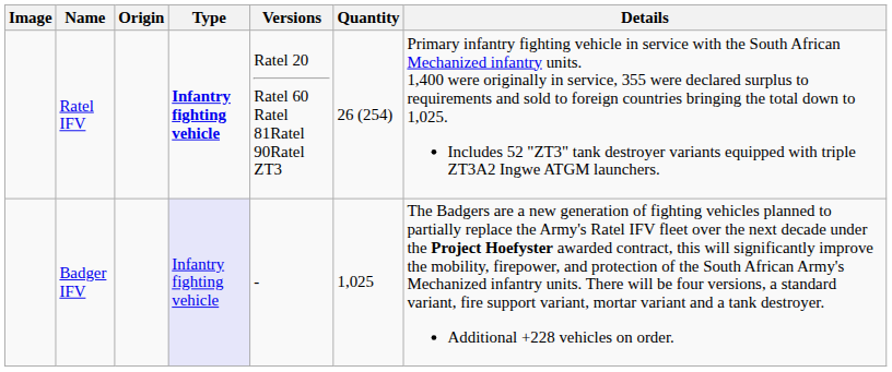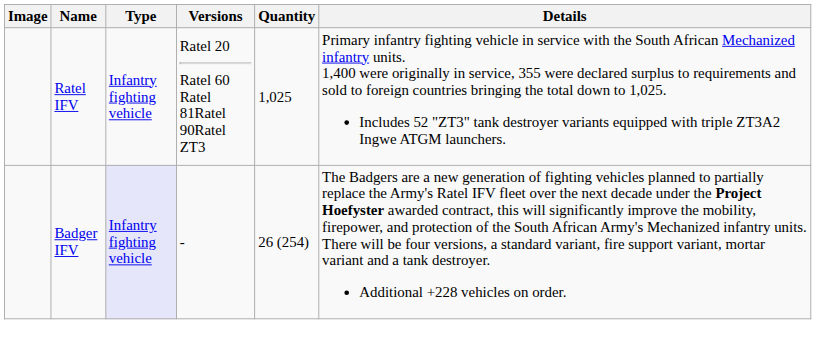 <table class="wikitable">
 <tr>
 <th>Image</th>
 <th>Name</th>
-<th>Origin</th>
 <th>Type</th>
 <th>Versions</th>
 <th>Quantity</th>
 <th>Details</th>
 </tr>
 <tr>
 <td></td>
 <td><a href='#'>Ratel IFV</a></td>
-<td></td>
-<td><strong><a href='#'>Infantry fighting vehicle</a></strong></td>
+<td><a href='#'>Infantry fighting vehicle</a></td>
 <td>Ratel 20<hr>Ratel 60<br>Ratel 81Ratel 90Ratel ZT3</td>
-<td>26 (254)</td>
+<td>1,025</td>
 <td>Primary infantry fighting vehicle in service with the South African <a href='#'>Mechanized infantry</a> units.<br>1,400 were originally in service, 355 were declared surplus to requirements and sold to foreign countries bringing the total down to 1,025.<ul><li>Includes 52 "ZT3" tank destroyer variants equipped with triple ZT3A2 Ingwe ATGM launchers.</li></ul></td>
 </tr>
 <tr>
 <td></td>
 <td><a href='#'>Badger IFV</a></td>
-<td></td>
 <td style="background: lavender;"><a href='#'>Infantry fighting vehicle</a></td>
 <td>-</td>
-<td>1,025</td>
+<td>26 (254)</td>
 <td>The Badgers are a new generation of fighting vehicles planned to partially replace the Army's Ratel IFV fleet over the next decade under the <strong>Project Hoefyster</strong> awarded contract, this will significantly improve the mobility, firepower, and protection of the South African Army's Mechanized infantry units. There will be four versions, a standard variant, fire support variant, mortar variant and a tank destroyer.<br><ul><li>Additional +228 vehicles on order.</li></ul></td>
 </tr>
 </table>
